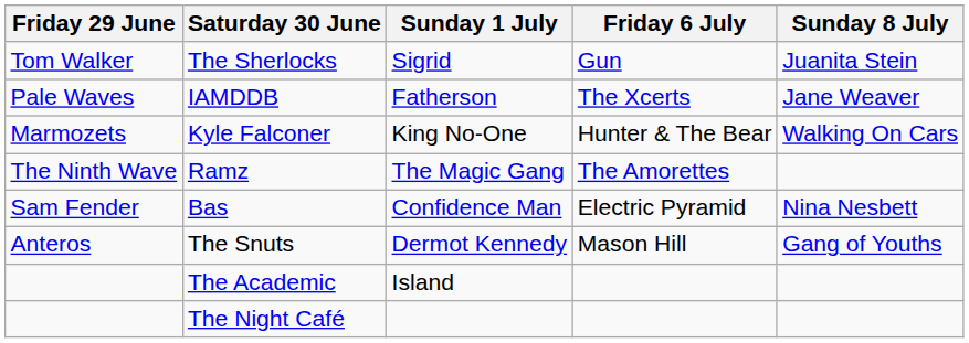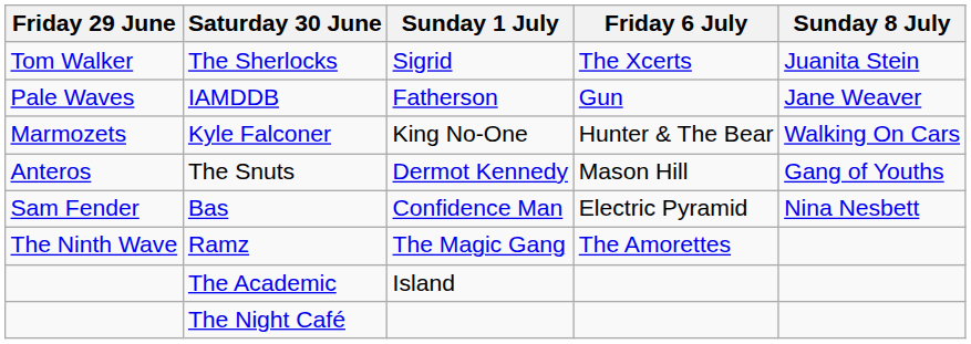 <table class="wikitable">
 <tr>
 <th>Friday 29 June</th>
 <th>Saturday 30 June</th>
 <th>Sunday 1 July</th>
 <th>Friday 6 July</th>
 <th>Sunday 8 July</th>
 </tr>
 <tr>
 <td><a href='#'>Tom Walker</a></td>
 <td><a href='#'>The Sherlocks</a></td>
 <td><a href='#'>Sigrid</a></td>
-<td><a href='#'>Gun</a></td>
+<td><a href='#'>The Xcerts</a></td>
 <td><a href='#'>Juanita Stein</a></td>
 </tr>
 <tr>
 <td><a href='#'>Pale Waves</a></td>
 <td><a href='#'>IAMDDB</a></td>
 <td><a href='#'>Fatherson</a></td>
-<td><a href='#'>The Xcerts</a></td>
+<td><a href='#'>Gun</a></td>
 <td><a href='#'>Jane Weaver</a></td>
 </tr>
 <tr>
 <td><a href='#'>Marmozets</a></td>
 <td><a href='#'>Kyle Falconer</a></td>
 <td>King No-One</td>
 <td>Hunter & The Bear</td>
 <td><a href='#'>Walking On Cars</a></td>
 </tr>
 <tr>
-<td><a href='#'>The Ninth Wave</a></td>
-<td><a href='#'>Ramz</a></td>
-<td><a href='#'>The Magic Gang</a></td>
-<td><a href='#'>The Amorettes</a></td>
-<td></td>
+<td><a href='#'>Anteros</a></td>
+<td>The Snuts</td>
+<td><a href='#'>Dermot Kennedy</a></td>
+<td>Mason Hill</td>
+<td><a href='#'>Gang of Youths</a></td>
 </tr>
 <tr>
 <td><a href='#'>Sam Fender</a></td>
 <td><a href='#'>Bas</a></td>
 <td><a href='#'>Confidence Man</a></td>
 <td>Electric Pyramid</td>
 <td><a href='#'>Nina Nesbett</a></td>
 </tr>
 <tr>
-<td><a href='#'>Anteros</a></td>
-<td>The Snuts</td>
-<td><a href='#'>Dermot Kennedy</a></td>
-<td>Mason Hill</td>
-<td><a href='#'>Gang of Youths</a></td>
+<td><a href='#'>The Ninth Wave</a></td>
+<td><a href='#'>Ramz</a></td>
+<td><a href='#'>The Magic Gang</a></td>
+<td><a href='#'>The Amorettes</a></td>
+<td></td>
 </tr>
 <tr>
 <td></td>
 <td><a href='#'>The Academic</a></td>
 <td>Island</td>
 <td></td>
 <td></td>
 </tr>
 <tr>
 <td></td>
 <td><a href='#'>The Night Café</a></td>
 <td></td>
 <td></td>
 <td></td>
 </tr>
 </table>
